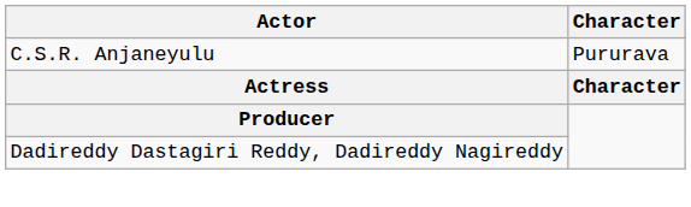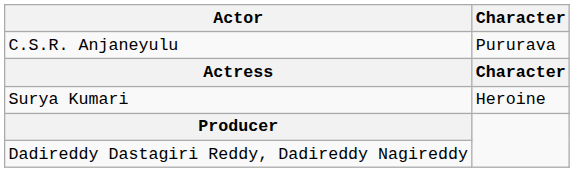 <table class=wikitable>
 <tr>
 <th>Actor</th>
 <th>Character</th>
 </tr>
 <tr>
 <td>C.S.R. Anjaneyulu</td>
 <td>Pururava</td>
 </tr>
 <tr>
 <th>Actress</th>
 <th>Character</th>
 </tr>
 <tr>
+<td>Surya Kumari</td>
+<td>Heroine</td>
+</tr>
+<tr>
 <th>Producer</th>
 </tr>
 <tr>
 <td>Dadireddy Dastagiri Reddy, Dadireddy Nagireddy</td>
 </tr>
 </table>
